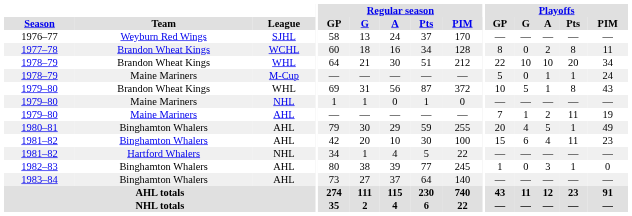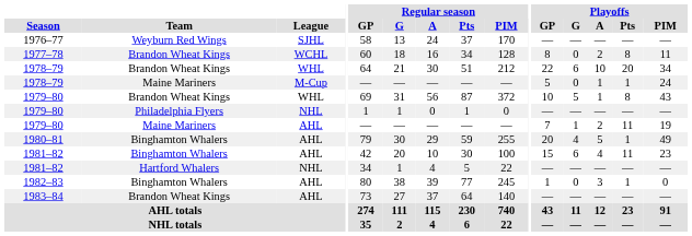 <table border="0" cellpadding="1" cellspacing="0" style="text-align:center; width:60em">
 <tr bgcolor="#e0e0e0">
 <th colspan="3" bgcolor="#ffffff"></th>
 <th rowspan="100" bgcolor="#ffffff"></th>
 <th colspan="5"><a href='#'>Regular season</a></th>
 <th rowspan="100" bgcolor="#ffffff"></th>
 <th colspan="5"><a href='#'>Playoffs</a></th>
 </tr>
 <tr bgcolor="#e0e0e0">
 <th><a href='#'>Season</a></th>
 <th>Team</th>
 <th>League</th>
 <th>GP</th>
 <th><a href='#'>G</a></th>
 <th><a href='#'>A</a></th>
 <th><a href='#'>Pts</a></th>
 <th><a href='#'>PIM</a></th>
 <th>GP</th>
 <th>G</th>
 <th>A</th>
 <th>Pts</th>
 <th>PIM</th>
 </tr>
 <tr>
 <td>1976–77</td>
 <td><a href='#'>Weyburn Red Wings</a></td>
 <td><a href='#'>SJHL</a></td>
 <td>58</td>
 <td>13</td>
 <td>24</td>
 <td>37</td>
 <td>170</td>
 <td>—</td>
 <td>—</td>
 <td>—</td>
 <td>—</td>
 <td>—</td>
 </tr>
 <tr bgcolor="#f0f0f0">
 <td><a href='#'>1977–78</a></td>
 <td><a href='#'>Brandon Wheat Kings</a></td>
 <td><a href='#'>WCHL</a></td>
 <td>60</td>
 <td>18</td>
 <td>16</td>
 <td>34</td>
 <td>128</td>
 <td>8</td>
 <td>0</td>
 <td>2</td>
 <td>8</td>
 <td>11</td>
 </tr>
 <tr>
 <td><a href='#'>1978–79</a></td>
 <td>Brandon Wheat Kings</td>
 <td><a href='#'>WHL</a></td>
 <td>64</td>
 <td>21</td>
 <td>30</td>
 <td>51</td>
 <td>212</td>
 <td>22</td>
-<td>10</td>
+<td>6</td>
 <td>10</td>
 <td>20</td>
 <td>34</td>
 </tr>
 <tr bgcolor="#f0f0f0">
 <td><a href='#'>1978–79</a></td>
 <td>Maine Mariners</td>
 <td><a href='#'>M-Cup</a></td>
 <td>—</td>
 <td>—</td>
 <td>—</td>
 <td>—</td>
 <td>—</td>
 <td>5</td>
 <td>0</td>
 <td>1</td>
 <td>1</td>
 <td>24</td>
 </tr>
 <tr>
 <td><a href='#'>1979–80</a></td>
 <td>Brandon Wheat Kings</td>
 <td>WHL</td>
 <td>69</td>
 <td>31</td>
 <td>56</td>
 <td>87</td>
 <td>372</td>
 <td>10</td>
 <td>5</td>
 <td>1</td>
 <td>8</td>
 <td>43</td>
 </tr>
 <tr bgcolor="#f0f0f0">
 <td><a href='#'>1979–80</a></td>
-<td>Maine Mariners</td>
+<td><a href='#'>Philadelphia Flyers</a></td>
 <td><a href='#'>NHL</a></td>
 <td>1</td>
 <td>1</td>
 <td>0</td>
 <td>1</td>
 <td>0</td>
 <td>—</td>
 <td>—</td>
 <td>—</td>
 <td>—</td>
 <td>—</td>
 </tr>
 <tr>
 <td><a href='#'>1979–80</a></td>
 <td><a href='#'>Maine Mariners</a></td>
 <td><a href='#'>AHL</a></td>
 <td>—</td>
 <td>—</td>
 <td>—</td>
 <td>—</td>
 <td>—</td>
 <td>7</td>
 <td>1</td>
 <td>2</td>
 <td>11</td>
 <td>19</td>
 </tr>
 <tr bgcolor="#f0f0f0">
 <td><a href='#'>1980–81</a></td>
 <td>Binghamton Whalers</td>
 <td>AHL</td>
 <td>79</td>
 <td>30</td>
 <td>29</td>
 <td>59</td>
 <td>255</td>
 <td>20</td>
 <td>4</td>
 <td>5</td>
 <td>1</td>
 <td>49</td>
 </tr>
 <tr>
 <td><a href='#'>1981–82</a></td>
 <td><a href='#'>Binghamton Whalers</a></td>
 <td>AHL</td>
 <td>42</td>
 <td>20</td>
 <td>10</td>
 <td>30</td>
 <td>100</td>
 <td>15</td>
 <td>6</td>
 <td>4</td>
 <td>11</td>
 <td>23</td>
 </tr>
 <tr bgcolor="#f0f0f0">
 <td><a href='#'>1981–82</a></td>
 <td><a href='#'>Hartford Whalers</a></td>
 <td>NHL</td>
 <td>34</td>
 <td>1</td>
 <td>4</td>
 <td>5</td>
 <td>22</td>
 <td>—</td>
 <td>—</td>
 <td>—</td>
 <td>—</td>
 <td>—</td>
 </tr>
 <tr>
 <td><a href='#'>1982–83</a></td>
 <td>Binghamton Whalers</td>
 <td>AHL</td>
 <td>80</td>
 <td>38</td>
 <td>39</td>
 <td>77</td>
 <td>245</td>
 <td>1</td>
 <td>0</td>
 <td>3</td>
 <td>1</td>
 <td>0</td>
 </tr>
 <tr bgcolor="#f0f0f0">
 <td><a href='#'>1983–84</a></td>
-<td>Binghamton Whalers</td>
+<td>Brandon Wheat Kings</td>
 <td>AHL</td>
 <td>73</td>
 <td>27</td>
 <td>37</td>
 <td>64</td>
 <td>140</td>
 <td>—</td>
 <td>—</td>
 <td>—</td>
 <td>—</td>
 <td>—</td>
 </tr>
 <tr bgcolor="#e0e0e0">
 <th colspan="3">AHL totals</th>
 <th>274</th>
 <th>111</th>
 <th>115</th>
 <th>230</th>
 <th>740</th>
 <th>43</th>
 <th>11</th>
 <th>12</th>
 <th>23</th>
 <th>91</th>
 </tr>
 <tr bgcolor="#e0e0e0">
 <th colspan="3">NHL totals</th>
 <th>35</th>
 <th>2</th>
 <th>4</th>
 <th>6</th>
 <th>22</th>
 <th>—</th>
 <th>—</th>
 <th>—</th>
 <th>—</th>
 <th>—</th>
 </tr>
 </table>
